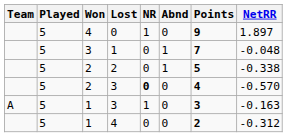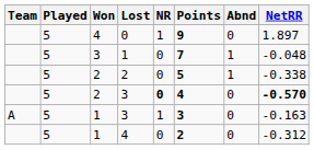 <table class="wikitable">
 <tr>
 <th>Team</th>
 <th>Played</th>
 <th>Won</th>
 <th>Lost</th>
 <th>NR</th>
+<th>Points</th>
 <th>Abnd</th>
-<th>Points</th>
 <th><a href='#'>NetRR</a></th>
 </tr>
 <tr>
 <td></td>
 <td>5</td>
 <td>4</td>
 <td>0</td>
 <td>1</td>
+<td><strong>9</strong></td>
 <td>0</td>
-<td><strong>9</strong></td>
 <td>1.897</td>
 </tr>
 <tr>
 <td></td>
 <td>5</td>
 <td>3</td>
 <td>1</td>
 <td>0</td>
+<td><strong>7</strong></td>
 <td>1</td>
-<td><strong>7</strong></td>
 <td>-0.048</td>
 </tr>
 <tr>
 <td></td>
 <td>5</td>
 <td>2</td>
 <td>2</td>
 <td>0</td>
+<td><strong>5</strong></td>
 <td>1</td>
-<td><strong>5</strong></td>
 <td>-0.338</td>
 </tr>
 <tr>
 <td></td>
 <td>5</td>
 <td>2</td>
 <td>3</td>
 <td><strong>0</strong></td>
+<td><strong>4</strong></td>
 <td>0</td>
-<td><strong>4</strong></td>
-<td>-0.570</td>
+<td><strong>-0.570</strong></td>
 </tr>
 <tr>
 <td> A</td>
 <td>5</td>
 <td>1</td>
 <td>3</td>
 <td>1</td>
+<td><strong>3</strong></td>
 <td>0</td>
-<td><strong>3</strong></td>
 <td>-0.163</td>
 </tr>
 <tr>
 <td></td>
 <td>5</td>
 <td>1</td>
 <td>4</td>
 <td>0</td>
+<td><strong>2</strong></td>
 <td>0</td>
-<td><strong>2</strong></td>
 <td>-0.312</td>
 </tr>
 </table>
